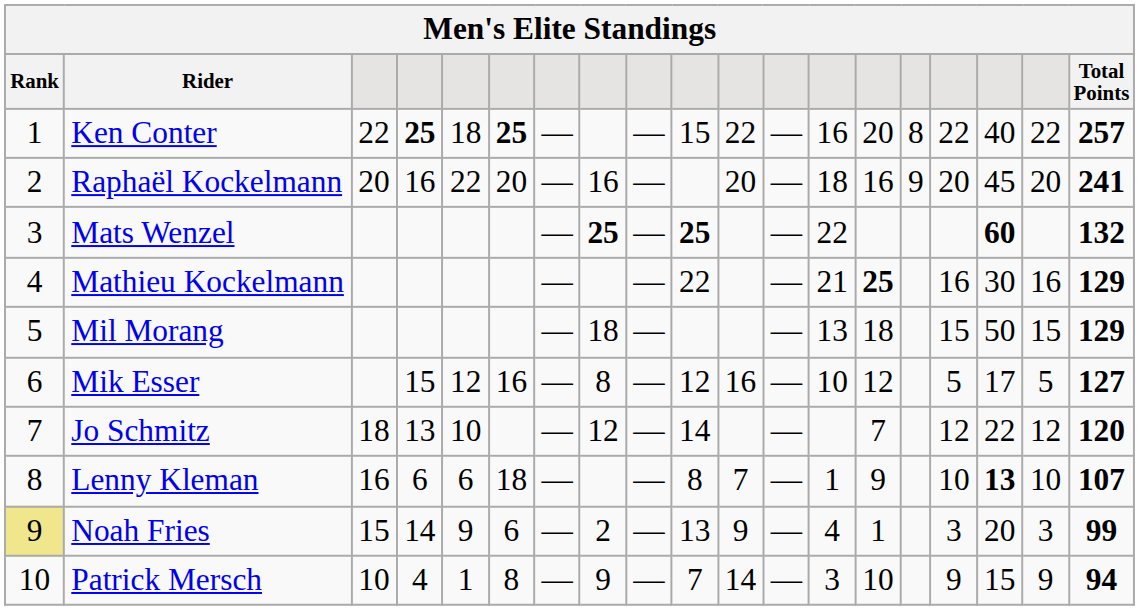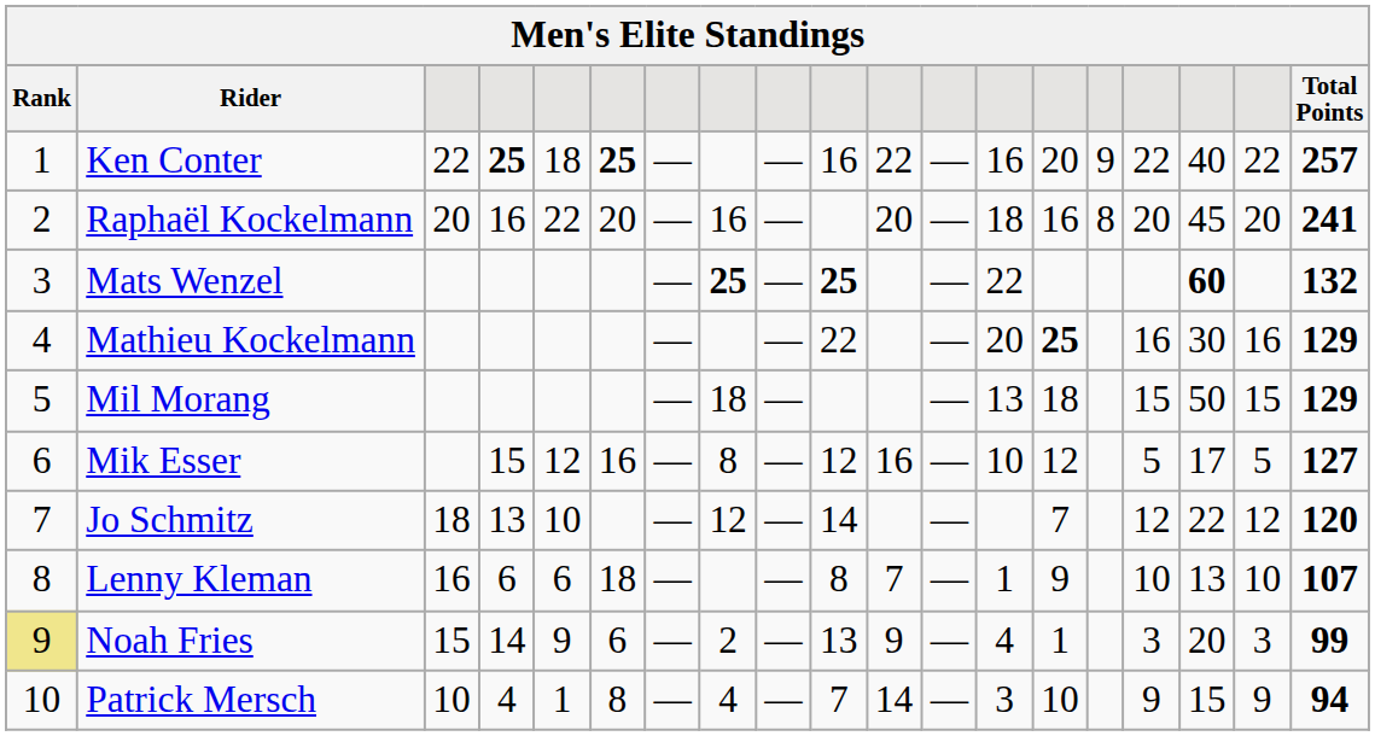 <table class="wikitable sortable">
 <tr>
 <th colspan=27 align="center">Men's Elite Standings</th>
 </tr>
 <tr>
 </tr>
 <tr style="font-size:8pt;font-weight:bold">
 <th align="center">Rank</th>
 <th align="center">Rider</th>
 <th class=unsortable style="background:#E5E4E2;"><small></small></th>
 <th class=unsortable style="background:#E5E4E2;"><small></small></th>
 <th class=unsortable style="background:#E5E4E2;"><small></small></th>
 <th class=unsortable style="background:#E5E4E2;"><small></small></th>
 <th class=unsortable style="background:#E5E4E2;"><small></small></th>
 <th class=unsortable style="background:#E5E4E2;"><small></small></th>
 <th class=unsortable style="background:#E5E4E2;"><small></small></th>
 <th class=unsortable style="background:#E5E4E2;"><small></small></th>
 <th class=unsortable style="background:#E5E4E2;"><small></small></th>
 <th class=unsortable style="background:#E5E4E2;"><small></small></th>
 <th class=unsortable style="background:#E5E4E2;"><small></small></th>
 <th class=unsortable style="background:#E5E4E2;"><small></small></th>
 <th class=unsortable style="background:#E5E4E2;"><small></small></th>
 <th class=unsortable style="background:#E5E4E2;"><small></small></th>
 <th class=unsortable style="background:#E5E4E2;"><small></small></th>
 <th class=unsortable style="background:#E5E4E2;"><small></small></th>
 <th align="center">Total<br>Points</th>
 </tr>
 <tr>
 <td align=center>1</td>
 <td> <a href='#'>Ken Conter</a></td>
 <td align=center>22</td>
 <td align=center><strong>25</strong></td>
 <td align=center>18</td>
 <td align=center><strong>25</strong></td>
 <td align=center>—</td>
 <td align=center></td>
 <td align=center>—</td>
-<td align=center>15</td>
+<td align=center>16</td>
 <td align=center>22</td>
 <td align=center>—</td>
 <td align=center>16</td>
 <td align=center>20</td>
-<td align=center>8</td>
+<td align=center>9</td>
 <td align=center>22</td>
 <td align=center>40</td>
 <td align=center>22</td>
 <td align=center><strong>257</strong></td>
 </tr>
 <tr>
 <td align=center>2</td>
 <td> <a href='#'>Raphaël Kockelmann</a></td>
 <td align=center>20</td>
 <td align=center>16</td>
 <td align=center>22</td>
 <td align=center>20</td>
 <td align=center>—</td>
 <td align=center>16</td>
 <td align=center>—</td>
 <td align=center></td>
 <td align=center>20</td>
 <td align=center>—</td>
 <td align=center>18</td>
 <td align=center>16</td>
-<td align=center>9</td>
+<td align=center>8</td>
 <td align=center>20</td>
 <td align=center>45</td>
 <td align=center>20</td>
 <td align=center><strong>241</strong></td>
 </tr>
 <tr>
 <td align=center>3</td>
 <td> <a href='#'>Mats Wenzel</a></td>
 <td align=center></td>
 <td align=center></td>
 <td align=center></td>
 <td align=center></td>
 <td align=center>—</td>
 <td align=center><strong>25</strong></td>
 <td align=center>—</td>
 <td align=center><strong>25</strong></td>
 <td align=center></td>
 <td align=center>—</td>
 <td align=center>22</td>
 <td align=center></td>
 <td align=center></td>
 <td align=center></td>
 <td align=center><strong>60</strong></td>
 <td align=center></td>
 <td align=center><strong>132</strong></td>
 </tr>
 <tr>
 <td align=center>4</td>
 <td> <a href='#'>Mathieu Kockelmann</a></td>
 <td align=center></td>
 <td align=center></td>
 <td align=center></td>
 <td align=center></td>
 <td align=center>—</td>
 <td align=center></td>
 <td align=center>—</td>
 <td align=center>22</td>
 <td align=center></td>
 <td align=center>—</td>
-<td align=center>21</td>
+<td align=center>20</td>
 <td align=center><strong>25</strong></td>
 <td align=center></td>
 <td align=center>16</td>
 <td align=center>30</td>
 <td align=center>16</td>
 <td align=center><strong>129</strong></td>
 </tr>
 <tr>
 <td align=center>5</td>
 <td> <a href='#'>Mil Morang</a></td>
 <td align=center></td>
 <td align=center></td>
 <td align=center></td>
 <td align=center></td>
 <td align=center>—</td>
 <td align=center>18</td>
 <td align=center>—</td>
 <td align=center></td>
 <td align=center></td>
 <td align=center>—</td>
 <td align=center>13</td>
 <td align=center>18</td>
 <td align=center></td>
 <td align=center>15</td>
 <td align=center>50</td>
 <td align=center>15</td>
 <td align=center><strong>129</strong></td>
 </tr>
 <tr>
 <td align=center>6</td>
 <td> <a href='#'>Mik Esser</a></td>
 <td align=center></td>
 <td align=center>15</td>
 <td align=center>12</td>
 <td align=center>16</td>
 <td align=center>—</td>
 <td align=center>8</td>
 <td align=center>—</td>
 <td align=center>12</td>
 <td align=center>16</td>
 <td align=center>—</td>
 <td align=center>10</td>
 <td align=center>12</td>
 <td align=center></td>
 <td align=center>5</td>
 <td align=center>17</td>
 <td align=center>5</td>
 <td align=center><strong>127</strong></td>
 </tr>
 <tr>
 <td align=center>7</td>
 <td> <a href='#'>Jo Schmitz</a></td>
 <td align=center>18</td>
 <td align=center>13</td>
 <td align=center>10</td>
 <td align=center></td>
 <td align=center>—</td>
 <td align=center>12</td>
 <td align=center>—</td>
 <td align=center>14</td>
 <td align=center></td>
 <td align=center>—</td>
 <td align=center></td>
 <td align=center>7</td>
 <td align=center></td>
 <td align=center>12</td>
 <td align=center>22</td>
 <td align=center>12</td>
 <td align=center><strong>120</strong></td>
 </tr>
 <tr>
 <td align=center>8</td>
 <td> <a href='#'>Lenny Kleman</a></td>
 <td align=center>16</td>
 <td align=center>6</td>
 <td align=center>6</td>
 <td align=center>18</td>
 <td align=center>—</td>
 <td align=center></td>
 <td align=center>—</td>
 <td align=center>8</td>
 <td align=center>7</td>
 <td align=center>—</td>
 <td align=center>1</td>
 <td align=center>9</td>
 <td align=center></td>
 <td align=center>10</td>
-<td align=center><strong>13</strong></td>
+<td align=center>13</td>
 <td align=center>10</td>
 <td align=center><strong>107</strong></td>
 </tr>
 <tr>
 <td align=center style="background: khaki;">9</td>
 <td> <a href='#'>Noah Fries</a></td>
 <td align=center>15</td>
 <td align=center>14</td>
 <td align=center>9</td>
 <td align=center>6</td>
 <td align=center>—</td>
 <td align=center>2</td>
 <td align=center>—</td>
 <td align=center>13</td>
 <td align=center>9</td>
 <td align=center>—</td>
 <td align=center>4</td>
 <td align=center>1</td>
 <td align=center></td>
 <td align=center>3</td>
 <td align=center>20</td>
 <td align=center>3</td>
 <td align=center><strong>99</strong></td>
 </tr>
 <tr>
 <td align=center>10</td>
 <td> <a href='#'>Patrick Mersch</a></td>
 <td align=center>10</td>
 <td align=center>4</td>
 <td align=center>1</td>
 <td align=center>8</td>
 <td align=center>—</td>
-<td align=center>9</td>
+<td align=center>4</td>
 <td align=center>—</td>
 <td align=center>7</td>
 <td align=center>14</td>
 <td align=center>—</td>
 <td align=center>3</td>
 <td align=center>10</td>
 <td align=center></td>
 <td align=center>9</td>
 <td align=center>15</td>
 <td align=center>9</td>
 <td align=center><strong>94</strong></td>
 </tr>
 </table>
